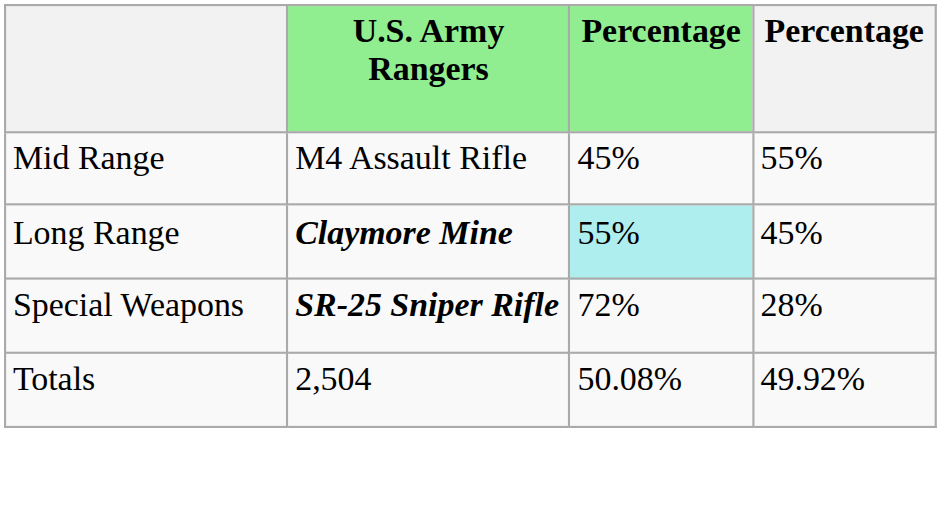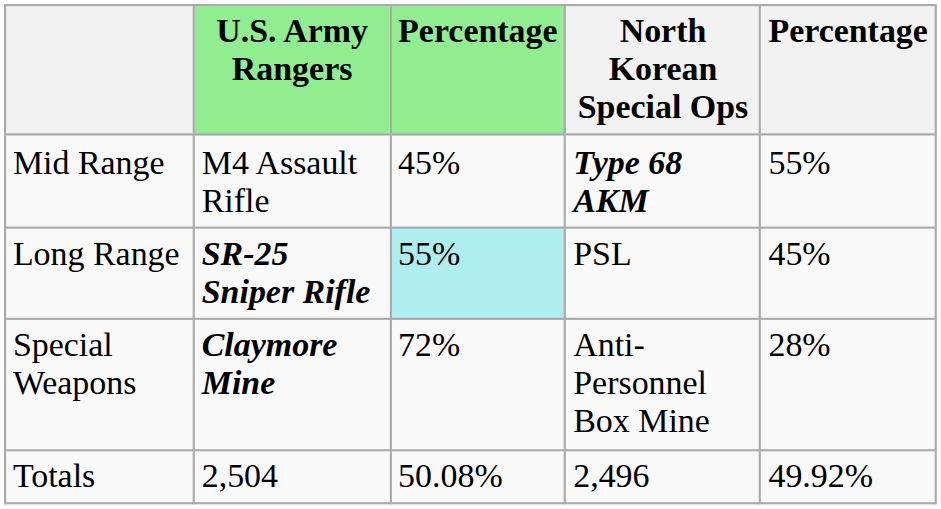 <table class="wikitable" style="text-align:left; width:440px; height:200px">
 <tr valign="top">
 <th style="width:120px;"></th>
 <th style="width:120px; background:lightgreen;">U.S. Army Rangers</th>
 <th style="width:40px; background:lightgreen;">Percentage</th>
+<th style="width:120px;">North Korean Special Ops</th>
 <th style="width:40px;">Percentage</th>
 </tr>
 <tr valign="top">
 <td>Mid Range</td>
 <td>M4 Assault Rifle</td>
 <td>45%</td>
+<td><strong><em>Type 68 AKM</em></strong></td>
 <td>55%</td>
 </tr>
 <tr valign="top">
 <td>Long Range</td>
-<td><strong><em>Claymore Mine</em></strong></td>
+<td><strong><em>SR-25 Sniper Rifle</em></strong></td>
 <td style="background: paleturquoise;">55%</td>
+<td>PSL</td>
 <td>45%</td>
 </tr>
 <tr valign="top">
 <td>Special Weapons</td>
-<td><strong><em>SR-25 Sniper Rifle</em></strong></td>
+<td><strong><em>Claymore Mine</em></strong></td>
 <td>72%</td>
+<td>Anti-Personnel Box Mine</td>
 <td>28%</td>
 </tr>
 <tr valign="top">
 <td>Totals</td>
 <td>2,504</td>
 <td>50.08%</td>
+<td>2,496</td>
 <td>49.92%</td>
 </tr>
 </table>
